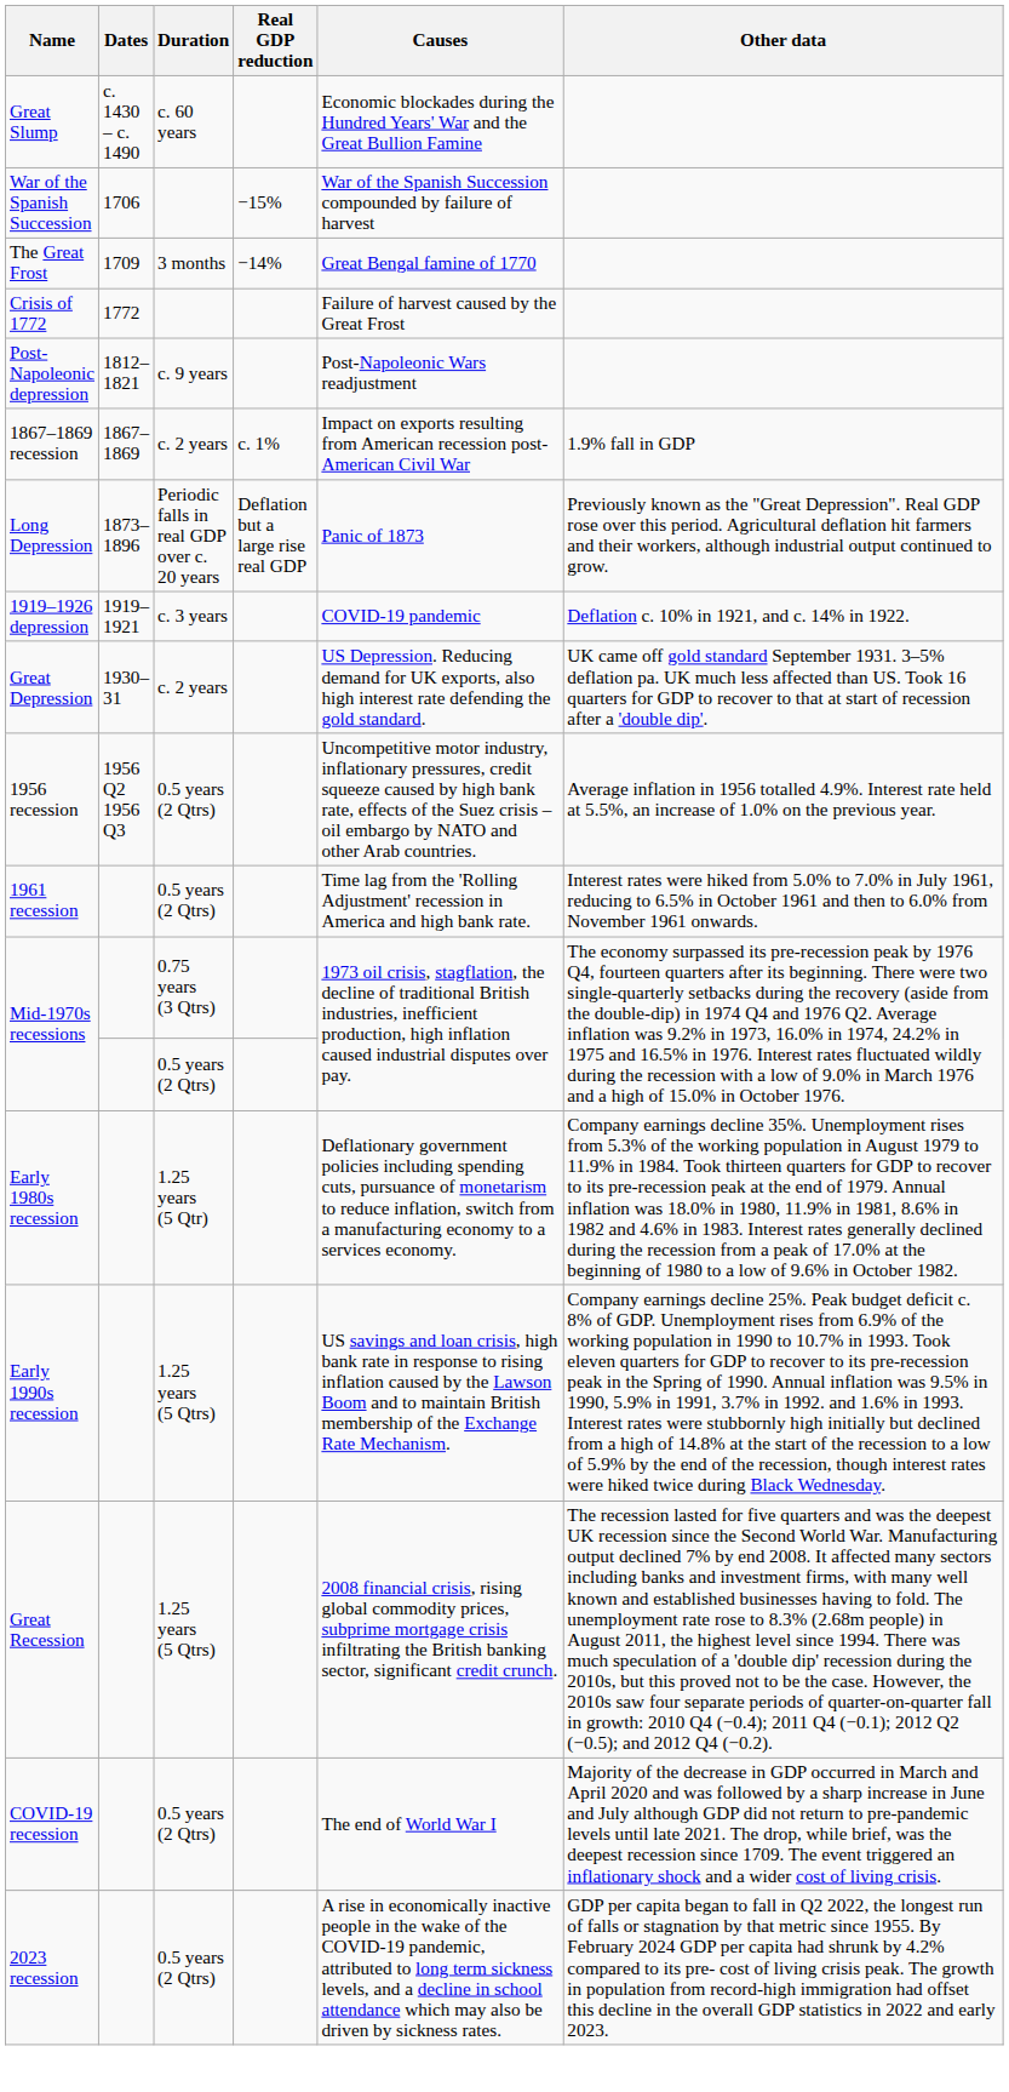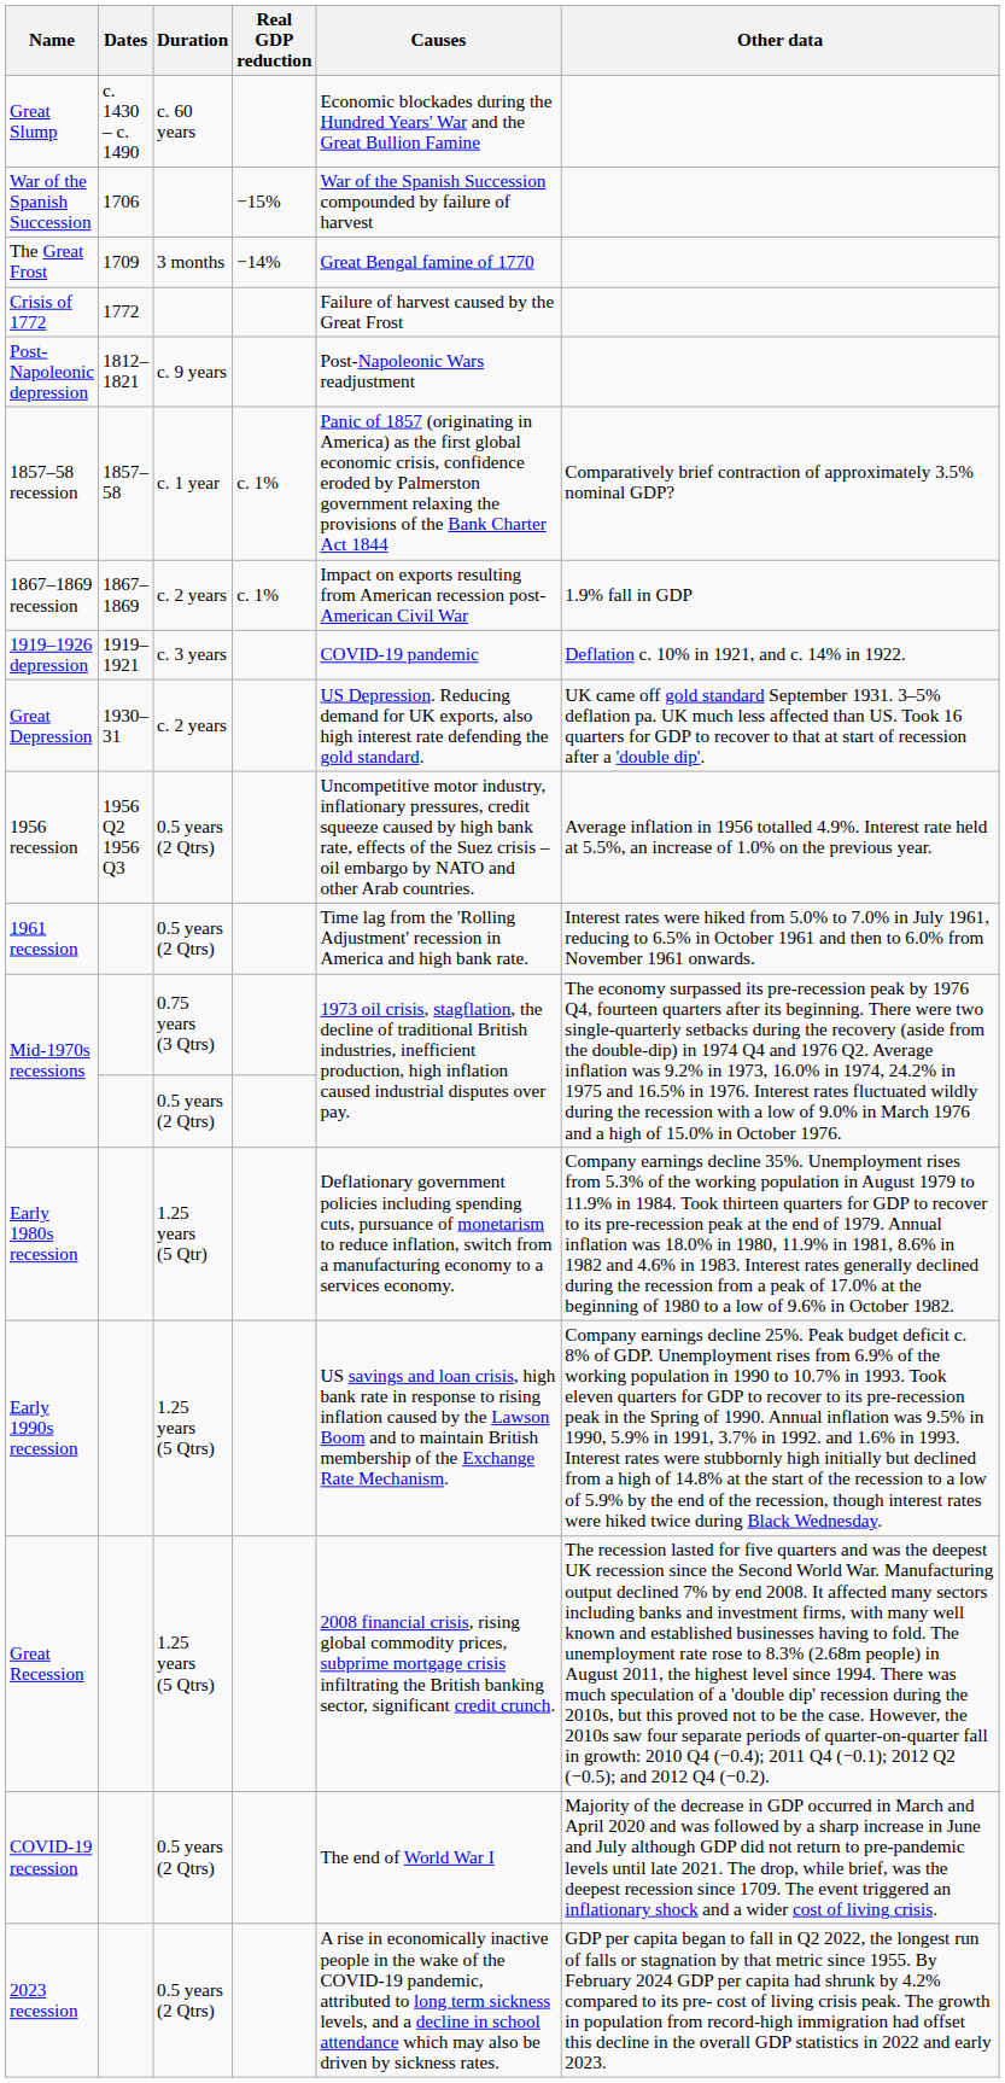 <table class="wikitable sortable">
 <tr>
 <th width="100" class="unsortable">Name</th>
 <th width="45">Dates</th>
 <th width="50">Duration</th>
 <th width="70">Real GDP reduction</th>
 <th class="unsortable" width=25%>Causes</th>
 <th class="unsortable" width=45%>Other data</th>
 </tr>
 <tr>
 <td><a href='#'>Great Slump</a></td>
 <td>c. 1430 – c. 1490</td>
 <td>c. 60 years</td>
 <td></td>
 <td>Economic blockades during the <a href='#'>Hundred Years' War</a> and the <a href='#'>Great Bullion Famine</a></td>
 <td></td>
 </tr>
 <tr>
 <td><a href='#'>War of the Spanish Succession</a></td>
 <td>1706</td>
 <td></td>
 <td>−15%</td>
 <td><a href='#'>War of the Spanish Succession</a> compounded by failure of harvest</td>
 <td></td>
 </tr>
 <tr>
 <td>The <a href='#'>Great Frost</a></td>
 <td>1709</td>
 <td>3 months</td>
 <td>−14%</td>
 <td><a href='#'>Great Bengal famine of 1770</a></td>
 <td></td>
 </tr>
 <tr>
 <td><a href='#'>Crisis of 1772</a></td>
 <td>1772</td>
 <td></td>
 <td></td>
 <td>Failure of harvest caused by the Great Frost</td>
 <td></td>
 </tr>
 <tr>
 <td><a href='#'>Post-Napoleonic depression</a></td>
 <td>1812–1821</td>
 <td>c. 9 years</td>
 <td></td>
 <td>Post-<a href='#'>Napoleonic Wars</a> readjustment</td>
 <td></td>
 </tr>
 <tr>
+<td>1857–58 recession</td>
+<td>1857–58</td>
+<td>c. 1 year</td>
+<td>c. 1%</td>
+<td><a href='#'>Panic of 1857</a> (originating in America) as the first global economic crisis, confidence eroded by Palmerston government relaxing the provisions of the <a href='#'>Bank Charter Act 1844</a></td>
+<td>Comparatively brief contraction of approximately 3.5% nominal GDP?</td>
+</tr>
+<tr>
 <td>1867–1869 recession</td>
 <td>1867–1869</td>
 <td>c. 2 years</td>
 <td>c. 1%</td>
 <td>Impact on exports resulting from American recession post-<a href='#'>American Civil War</a></td>
 <td>1.9% fall in GDP</td>
-</tr>
-<tr>
-<td><a href='#'>Long Depression</a></td>
-<td>1873–1896</td>
-<td>Periodic falls in real GDP over c. 20 years</td>
-<td>Deflation but a large rise real GDP</td>
-<td><a href='#'>Panic of 1873</a></td>
-<td>Previously known as the "Great Depression". Real GDP rose over this period. Agricultural deflation hit farmers and their workers, although industrial output continued to grow.</td>
 </tr>
 <tr>
 <td><a href='#'>1919–1926 depression</a></td>
 <td>1919–1921</td>
 <td>c. 3 years</td>
 <td></td>
 <td><a href='#'>COVID-19 pandemic</a></td>
 <td><a href='#'>Deflation</a> c. 10% in 1921, and c. 14% in 1922.</td>
 </tr>
 <tr>
 <td><a href='#'>Great Depression</a></td>
 <td>1930–31</td>
 <td>c. 2 years</td>
 <td></td>
 <td><a href='#'>US Depression</a>. Reducing demand for UK exports, also high interest rate defending the <a href='#'>gold standard</a>.</td>
 <td>UK came off <a href='#'>gold standard</a> September 1931. 3–5% deflation pa. UK much less affected than US. Took 16 quarters for GDP to recover to that at start of recession after a <a href='#'>'double dip'</a>.</td>
 </tr>
 <tr>
 <td>1956 recession</td>
 <td>1956 Q2<br>1956 Q3</td>
 <td>0.5 years<br>(2 Qtrs)</td>
 <td></td>
 <td>Uncompetitive motor industry, inflationary pressures, credit squeeze caused by high bank rate, effects of the Suez crisis – oil embargo by NATO and other Arab countries.</td>
 <td>Average inflation in 1956 totalled 4.9%. Interest rate held at 5.5%, an increase of 1.0% on the previous year.</td>
 </tr>
 <tr>
 <td><a href='#'>1961 recession</a></td>
 <td></td>
 <td>0.5 years<br>(2 Qtrs)</td>
 <td></td>
 <td>Time lag from the 'Rolling Adjustment' recession in America and high bank rate.</td>
 <td>Interest rates were hiked from 5.0% to 7.0% in July 1961, reducing to 6.5% in October 1961 and then to 6.0% from November 1961 onwards.</td>
 </tr>
 <tr>
 <td rowspan="2"><a href='#'>Mid-1970s recessions</a></td>
 <td></td>
 <td>0.75 years<br>(3 Qtrs)</td>
 <td></td>
 <td rowspan="2"><a href='#'>1973 oil crisis</a>, <a href='#'>stagflation</a>, the decline of traditional British industries, inefficient production, high inflation caused industrial disputes over pay.</td>
 <td rowspan="2">The economy surpassed its pre-recession peak by 1976 Q4, fourteen quarters after its beginning. There were two single-quarterly setbacks during the recovery (aside from the double-dip) in 1974 Q4 and 1976 Q2. Average inflation was 9.2% in 1973, 16.0% in 1974, 24.2% in 1975 and 16.5% in 1976. Interest rates fluctuated wildly during the recession with a low of 9.0% in March 1976 and a high of 15.0% in October 1976.</td>
 </tr>
 <tr>
 <td></td>
 <td>0.5 years<br>(2 Qtrs)</td>
 <td></td>
 </tr>
 <tr>
 <td><a href='#'>Early 1980s recession</a></td>
 <td></td>
 <td>1.25 years<br>(5 Qtr)</td>
 <td></td>
 <td>Deflationary government policies including spending cuts, pursuance of <a href='#'>monetarism</a> to reduce inflation, switch from a manufacturing economy to a services economy.</td>
 <td>Company earnings decline 35%. Unemployment rises from 5.3% of the working population in August 1979 to 11.9% in 1984. Took thirteen quarters for GDP to recover to its pre-recession peak at the end of 1979. Annual inflation was 18.0% in 1980, 11.9% in 1981, 8.6% in 1982 and 4.6% in 1983. Interest rates generally declined during the recession from a peak of 17.0% at the beginning of 1980 to a low of 9.6% in October 1982.</td>
 </tr>
 <tr>
 <td><a href='#'>Early 1990s recession</a></td>
 <td></td>
 <td>1.25 years<br>(5 Qtrs)</td>
 <td></td>
 <td>US <a href='#'>savings and loan crisis</a>, high bank rate in response to rising inflation caused by the <a href='#'>Lawson Boom</a> and to maintain British membership of the <a href='#'>Exchange Rate Mechanism</a>.</td>
 <td>Company earnings decline 25%. Peak budget deficit c. 8% of GDP. Unemployment rises from 6.9% of the working population in 1990 to 10.7% in 1993. Took eleven quarters for GDP to recover to its pre-recession peak in the Spring of 1990. Annual inflation was 9.5% in 1990, 5.9% in 1991, 3.7% in 1992. and 1.6% in 1993. Interest rates were stubbornly high initially but declined from a high of 14.8% at the start of the recession to a low of 5.9% by the end of the recession, though interest rates were hiked twice during <a href='#'>Black Wednesday</a>.</td>
 </tr>
 <tr>
 <td><a href='#'>Great Recession</a></td>
 <td></td>
 <td>1.25 years<br>(5 Qtrs)</td>
 <td></td>
 <td><a href='#'>2008 financial crisis</a>, rising global commodity prices, <a href='#'>subprime mortgage crisis</a> infiltrating the British banking sector, significant <a href='#'>credit crunch</a>.</td>
 <td>The recession lasted for five quarters and was the deepest UK recession since the Second World War. Manufacturing output declined 7% by end 2008. It affected many sectors including banks and investment firms, with many well known and established businesses having to fold. The unemployment rate rose to 8.3% (2.68m people) in August 2011, the highest level since 1994. There was much speculation of a 'double dip' recession during the 2010s, but this proved not to be the case. However, the 2010s saw four separate periods of quarter-on-quarter fall in growth: 2010 Q4 (−0.4); 2011 Q4 (−0.1); 2012 Q2 (−0.5); and 2012 Q4 (−0.2).</td>
 </tr>
 <tr>
 <td><a href='#'>COVID-19 recession</a></td>
 <td></td>
 <td>0.5 years<br>(2 Qtrs)</td>
 <td></td>
 <td>The end of <a href='#'>World War I</a></td>
 <td>Majority of the decrease in GDP occurred in March and April 2020 and was followed by a sharp increase in June and July although GDP did not return to pre-pandemic levels until late 2021. The drop, while brief, was the deepest recession since 1709. The event triggered an <a href='#'>inflationary shock</a> and a wider <a href='#'>cost of living crisis</a>.</td>
 </tr>
 <tr>
 <td><a href='#'>2023 recession</a></td>
 <td></td>
 <td>0.5 years<br>(2 Qtrs)</td>
 <td></td>
 <td>A rise in economically inactive people in the wake of the COVID-19 pandemic, attributed to <a href='#'>long term sickness</a> levels, and a <a href='#'>decline in school attendance</a> which may also be driven by sickness rates.</td>
 <td>GDP per capita began to fall in Q2 2022, the longest run of falls or stagnation by that metric since 1955. By February 2024 GDP per capita had shrunk by 4.2% compared to its pre- cost of living crisis peak. The growth in population from record-high immigration had offset this decline in the overall GDP statistics in 2022 and early 2023.</td>
 </tr>
 </table>
